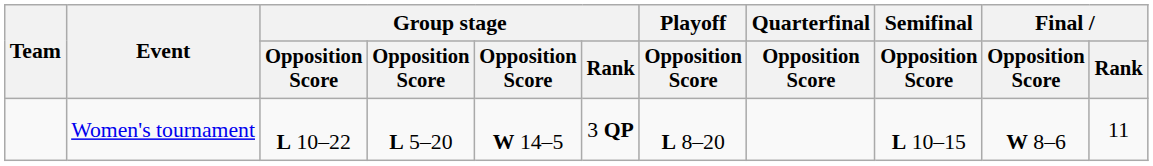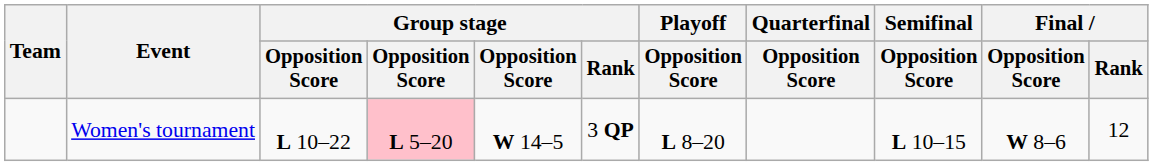 <table class="wikitable" style="text-align:center; font-size:90%;">
 <tr>
 <th rowspan=2>Team</th>
 <th rowspan=2>Event</th>
 <th colspan=4>Group stage</th>
 <th>Playoff</th>
 <th>Quarterfinal</th>
 <th>Semifinal</th>
 <th colspan=2>Final / </th>
 </tr>
 <tr style=font-size:95%>
 <th>Opposition<br>Score</th>
 <th>Opposition<br>Score</th>
 <th>Opposition<br>Score</th>
 <th>Rank</th>
 <th>Opposition<br>Score</th>
 <th>Opposition<br>Score</th>
 <th>Opposition<br>Score</th>
 <th>Opposition<br>Score</th>
 <th>Rank</th>
 </tr>
 <tr>
 <td align=left></td>
 <td align=left><a href='#'>Women's tournament</a></td>
 <td><br><strong>L</strong> 10–22</td>
-<td><br><strong>L</strong> 5–20</td>
+<td style="background: pink;"><br><strong>L</strong> 5–20</td>
 <td><br><strong>W</strong> 14–5</td>
 <td>3 <strong>QP</strong></td>
 <td><br><strong>L</strong> 8–20</td>
 <td></td>
 <td><br><strong>L</strong> 10–15</td>
 <td><br><strong>W</strong> 8–6</td>
-<td>11</td>
+<td>12</td>
 </tr>
 </table>
